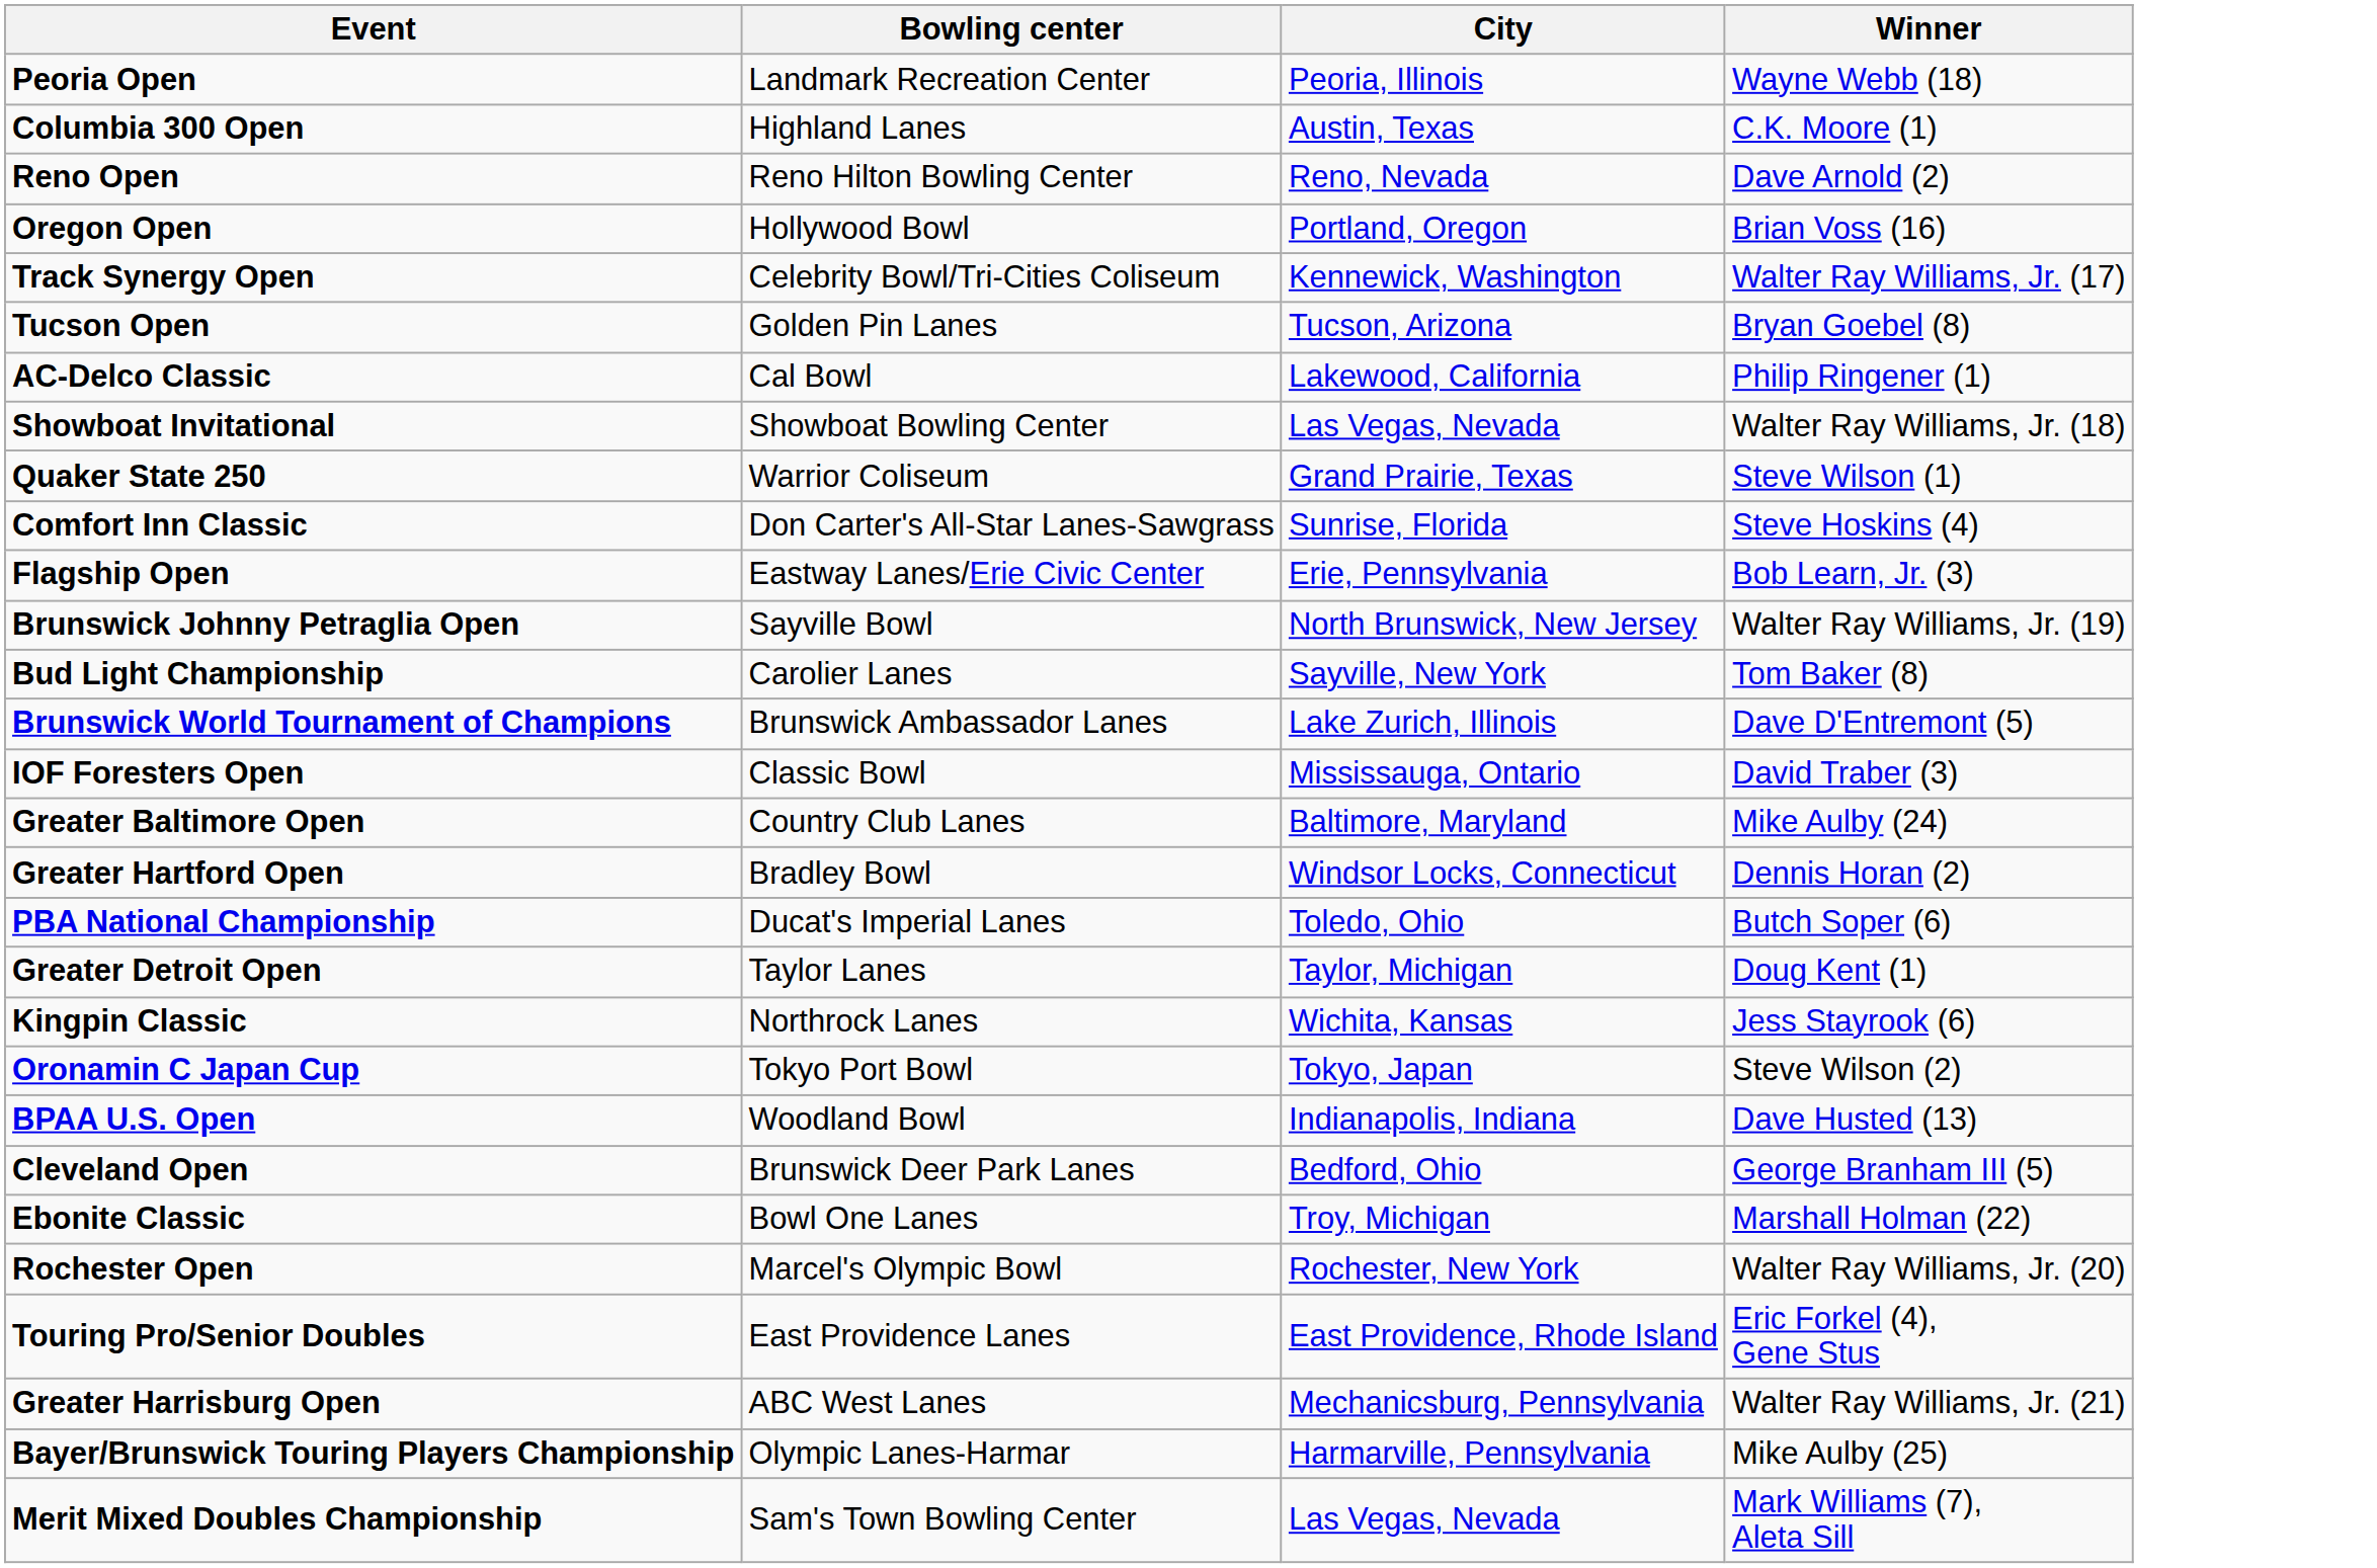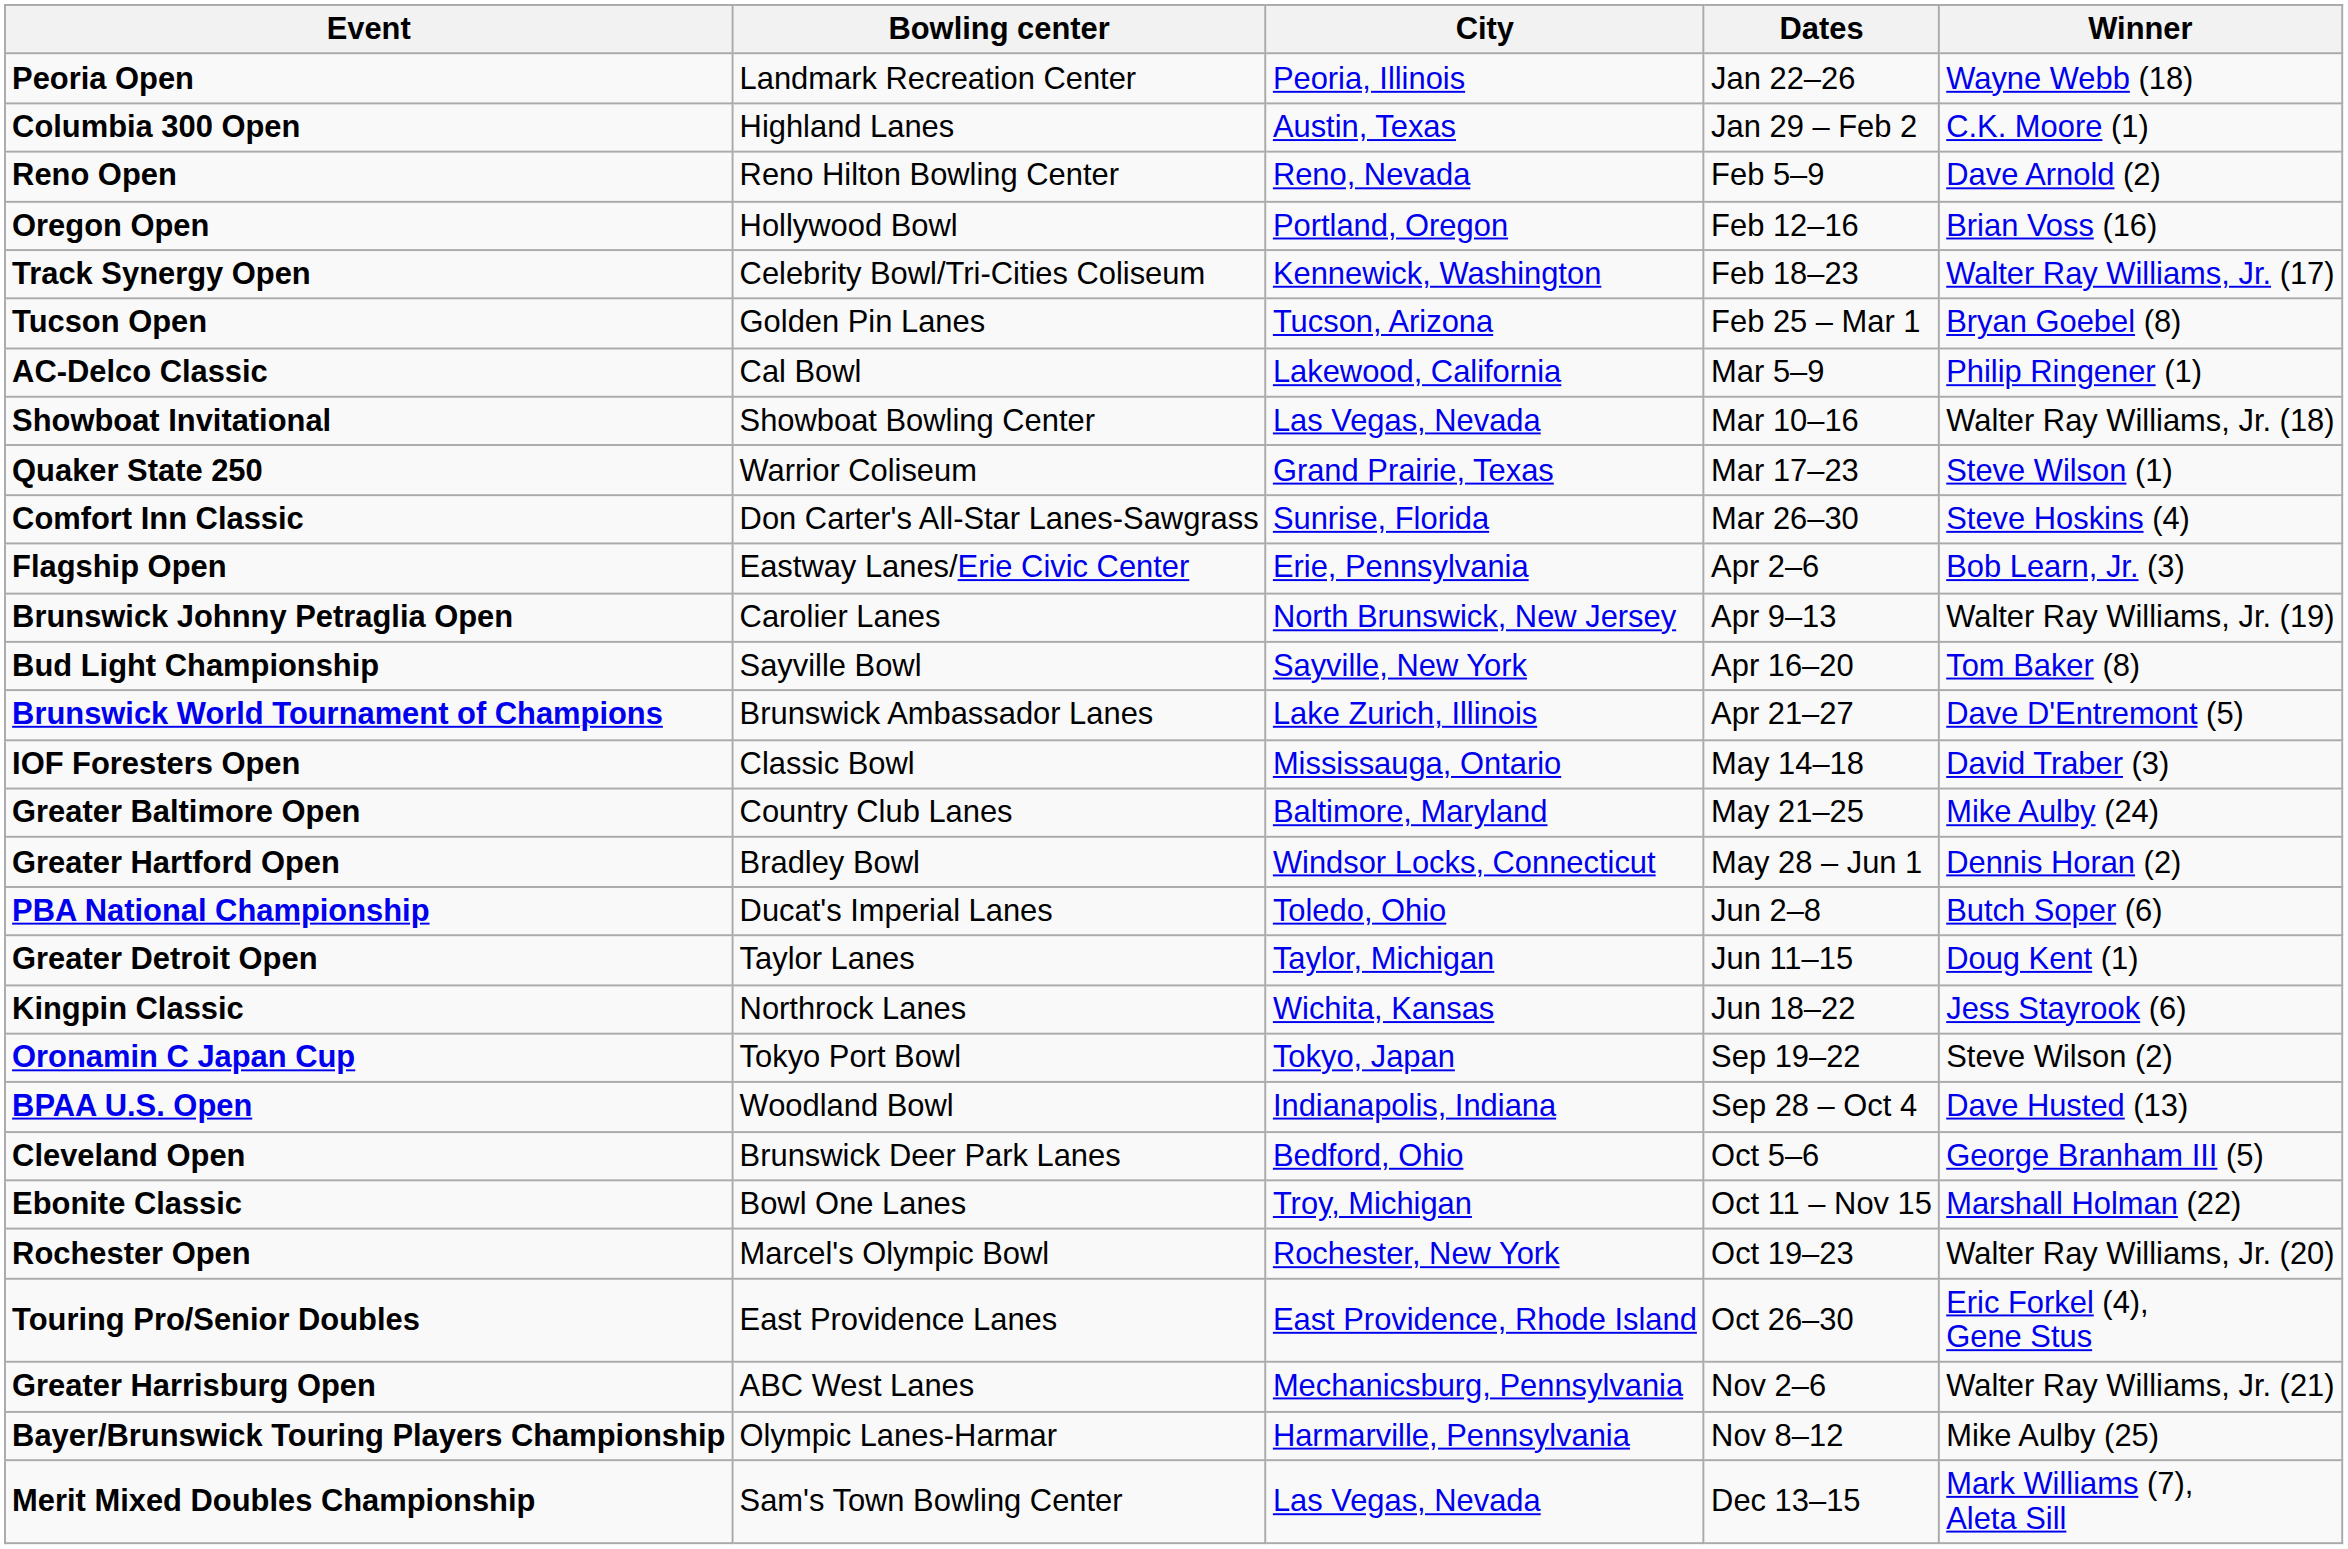 <table class="wikitable">
 <tr>
 <th>Event</th>
 <th>Bowling center</th>
 <th>City</th>
+<th>Dates</th>
 <th>Winner</th>
 </tr>
 <tr>
 <td><strong>Peoria Open</strong></td>
 <td>Landmark Recreation Center</td>
 <td><a href='#'>Peoria, Illinois</a></td>
+<td>Jan 22–26</td>
 <td><a href='#'>Wayne Webb</a> (18)</td>
 </tr>
 <tr>
 <td><strong>Columbia 300 Open</strong></td>
 <td>Highland Lanes</td>
 <td><a href='#'>Austin, Texas</a></td>
+<td>Jan 29 – Feb 2</td>
 <td><a href='#'>C.K. Moore</a> (1)</td>
 </tr>
 <tr>
 <td><strong>Reno Open</strong></td>
 <td>Reno Hilton Bowling Center</td>
 <td><a href='#'>Reno, Nevada</a></td>
+<td>Feb 5–9</td>
 <td><a href='#'>Dave Arnold</a> (2)</td>
 </tr>
 <tr>
 <td><strong>Oregon Open</strong></td>
 <td>Hollywood Bowl</td>
 <td><a href='#'>Portland, Oregon</a></td>
+<td>Feb 12–16</td>
 <td><a href='#'>Brian Voss</a> (16)</td>
 </tr>
 <tr>
 <td><strong>Track Synergy Open</strong></td>
 <td>Celebrity Bowl/Tri-Cities Coliseum</td>
 <td><a href='#'>Kennewick, Washington</a></td>
+<td>Feb 18–23</td>
 <td><a href='#'>Walter Ray Williams, Jr.</a> (17)</td>
 </tr>
 <tr>
 <td><strong>Tucson Open</strong></td>
 <td>Golden Pin Lanes</td>
 <td><a href='#'>Tucson, Arizona</a></td>
+<td>Feb 25 – Mar 1</td>
 <td><a href='#'>Bryan Goebel</a> (8)</td>
 </tr>
 <tr>
 <td><strong>AC-Delco Classic</strong></td>
 <td>Cal Bowl</td>
 <td><a href='#'>Lakewood, California</a></td>
+<td>Mar 5–9</td>
 <td><a href='#'>Philip Ringener</a> (1)</td>
 </tr>
 <tr>
 <td><strong>Showboat Invitational</strong></td>
 <td>Showboat Bowling Center</td>
 <td><a href='#'>Las Vegas, Nevada</a></td>
+<td>Mar 10–16</td>
 <td>Walter Ray Williams, Jr. (18)</td>
 </tr>
 <tr>
 <td><strong>Quaker State 250</strong></td>
 <td>Warrior Coliseum</td>
 <td><a href='#'>Grand Prairie, Texas</a></td>
+<td>Mar 17–23</td>
 <td><a href='#'>Steve Wilson</a> (1)</td>
 </tr>
 <tr>
 <td><strong>Comfort Inn Classic</strong></td>
 <td>Don Carter's All-Star Lanes-Sawgrass</td>
 <td><a href='#'>Sunrise, Florida</a></td>
+<td>Mar 26–30</td>
 <td><a href='#'>Steve Hoskins</a> (4)</td>
 </tr>
 <tr>
 <td><strong>Flagship Open</strong></td>
 <td>Eastway Lanes/<a href='#'>Erie Civic Center</a></td>
 <td><a href='#'>Erie, Pennsylvania</a></td>
+<td>Apr 2–6</td>
 <td><a href='#'>Bob Learn, Jr.</a> (3)</td>
 </tr>
 <tr>
 <td><strong>Brunswick Johnny Petraglia Open</strong></td>
-<td>Sayville Bowl</td>
+<td>Carolier Lanes</td>
 <td><a href='#'>North Brunswick, New Jersey</a></td>
+<td>Apr 9–13</td>
 <td>Walter Ray Williams, Jr. (19)</td>
 </tr>
 <tr>
 <td><strong>Bud Light Championship</strong></td>
-<td>Carolier Lanes</td>
+<td>Sayville Bowl</td>
 <td><a href='#'>Sayville, New York</a></td>
+<td>Apr 16–20</td>
 <td><a href='#'>Tom Baker</a> (8)</td>
 </tr>
 <tr>
 <td><strong><a href='#'>Brunswick World Tournament of Champions</a></strong></td>
 <td>Brunswick Ambassador Lanes</td>
 <td><a href='#'>Lake Zurich, Illinois</a></td>
+<td>Apr 21–27</td>
 <td><a href='#'>Dave D'Entremont</a> (5)</td>
 </tr>
 <tr>
 <td><strong>IOF Foresters Open</strong></td>
 <td>Classic Bowl</td>
 <td><a href='#'>Mississauga, Ontario</a></td>
+<td>May 14–18</td>
 <td><a href='#'>David Traber</a> (3)</td>
 </tr>
 <tr>
 <td><strong>Greater Baltimore Open</strong></td>
 <td>Country Club Lanes</td>
 <td><a href='#'>Baltimore, Maryland</a></td>
+<td>May 21–25</td>
 <td><a href='#'>Mike Aulby</a> (24)</td>
 </tr>
 <tr>
 <td><strong>Greater Hartford Open</strong></td>
 <td>Bradley Bowl</td>
 <td><a href='#'>Windsor Locks, Connecticut</a></td>
+<td>May 28 – Jun 1</td>
 <td><a href='#'>Dennis Horan</a> (2)</td>
 </tr>
 <tr>
 <td><strong><a href='#'>PBA National Championship</a></strong></td>
 <td>Ducat's Imperial Lanes</td>
 <td><a href='#'>Toledo, Ohio</a></td>
+<td>Jun 2–8</td>
 <td><a href='#'>Butch Soper</a> (6)</td>
 </tr>
 <tr>
 <td><strong>Greater Detroit Open</strong></td>
 <td>Taylor Lanes</td>
 <td><a href='#'>Taylor, Michigan</a></td>
+<td>Jun 11–15</td>
 <td><a href='#'>Doug Kent</a> (1)</td>
 </tr>
 <tr>
 <td><strong>Kingpin Classic</strong></td>
 <td>Northrock Lanes</td>
 <td><a href='#'>Wichita, Kansas</a></td>
+<td>Jun 18–22</td>
 <td><a href='#'>Jess Stayrook</a> (6)</td>
 </tr>
 <tr>
 <td><strong><a href='#'>Oronamin C Japan Cup</a></strong></td>
 <td>Tokyo Port Bowl</td>
 <td><a href='#'>Tokyo, Japan</a></td>
+<td>Sep 19–22</td>
 <td>Steve Wilson (2)</td>
 </tr>
 <tr>
 <td><strong><a href='#'>BPAA U.S. Open</a></strong></td>
 <td>Woodland Bowl</td>
 <td><a href='#'>Indianapolis, Indiana</a></td>
+<td>Sep 28 – Oct 4</td>
 <td><a href='#'>Dave Husted</a> (13)</td>
 </tr>
 <tr>
 <td><strong>Cleveland Open</strong></td>
 <td>Brunswick Deer Park Lanes</td>
 <td><a href='#'>Bedford, Ohio</a></td>
+<td>Oct 5–6</td>
 <td><a href='#'>George Branham III</a> (5)</td>
 </tr>
 <tr>
 <td><strong>Ebonite Classic</strong></td>
 <td>Bowl One Lanes</td>
 <td><a href='#'>Troy, Michigan</a></td>
+<td>Oct 11 – Nov 15</td>
 <td><a href='#'>Marshall Holman</a> (22)</td>
 </tr>
 <tr>
 <td><strong>Rochester Open</strong></td>
 <td>Marcel's Olympic Bowl</td>
 <td><a href='#'>Rochester, New York</a></td>
+<td>Oct 19–23</td>
 <td>Walter Ray Williams, Jr. (20)</td>
 </tr>
 <tr>
 <td><strong>Touring Pro/Senior Doubles</strong></td>
 <td>East Providence Lanes</td>
 <td><a href='#'>East Providence, Rhode Island</a></td>
+<td>Oct 26–30</td>
 <td><a href='#'>Eric Forkel</a> (4),<br><a href='#'>Gene Stus</a></td>
 </tr>
 <tr>
 <td><strong>Greater Harrisburg Open</strong></td>
 <td>ABC West Lanes</td>
 <td><a href='#'>Mechanicsburg, Pennsylvania</a></td>
+<td>Nov 2–6</td>
 <td>Walter Ray Williams, Jr. (21)</td>
 </tr>
 <tr>
 <td><strong>Bayer/Brunswick Touring Players Championship</strong></td>
 <td>Olympic Lanes-Harmar</td>
 <td><a href='#'>Harmarville, Pennsylvania</a></td>
+<td>Nov 8–12</td>
 <td>Mike Aulby (25)</td>
 </tr>
 <tr>
 <td><strong>Merit Mixed Doubles Championship</strong></td>
 <td>Sam's Town Bowling Center</td>
 <td><a href='#'>Las Vegas, Nevada</a></td>
+<td>Dec 13–15</td>
 <td><a href='#'>Mark Williams</a> (7),<br><a href='#'>Aleta Sill</a></td>
 </tr>
 </table>
